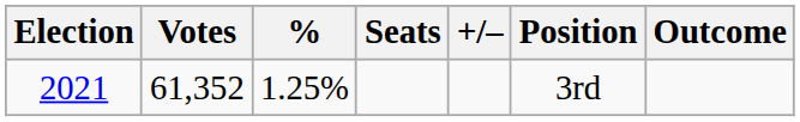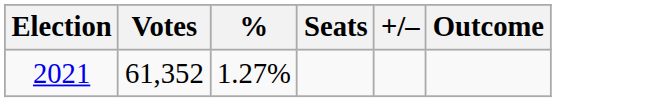 <table class=wikitable style=text-align:center>
 <tr>
 <th><strong>Election</strong></th>
 <th><strong>Votes</strong></th>
 <th><strong>%</strong></th>
 <th><strong>Seats</strong></th>
 <th>+/–</th>
-<th><strong>Position</strong></th>
 <th><strong>Outcome</strong></th>
 </tr>
 <tr>
 <td><a href='#'>2021</a></td>
 <td>61,352</td>
-<td>1.25%</td>
+<td>1.27%</td>
 <td></td>
 <td></td>
-<td> 3rd</td>
 <td></td>
 </tr>
 </table>
